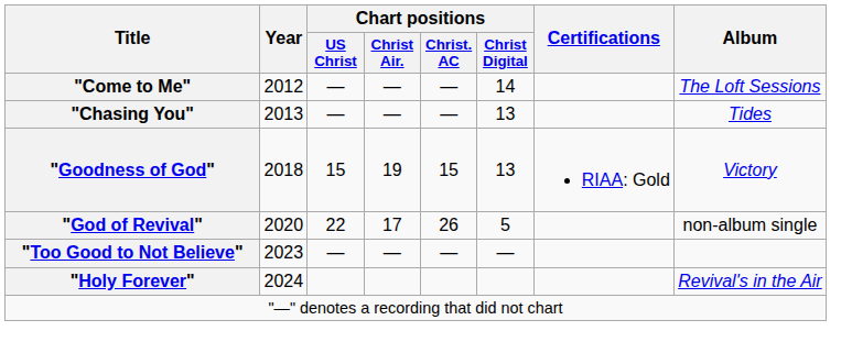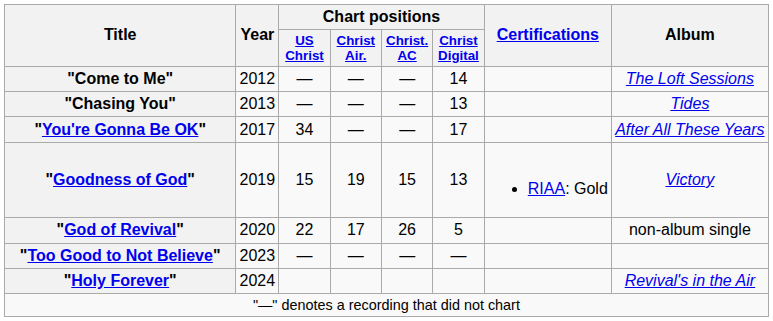 <table class="wikitable plainrowheaders" style="text-align:center;">
 <tr>
 <th rowspan="2" style="width:14em;">Title</th>
 <th rowspan="2">Year</th>
 <th colspan="4">Chart positions</th>
 <th rowspan="2"><a href='#'>Certifications</a></th>
 <th rowspan="2">Album</th>
 </tr>
 <tr style="font-size:smaller;">
 <th width="45"><a href='#'>US<br>Christ</a><br></th>
 <th width="45"><a href='#'>Christ<br>Air.</a><br></th>
 <th width="45"><a href='#'>Christ.<br>AC</a><br></th>
 <th width="45"><a href='#'>Christ<br>Digital</a><br></th>
 </tr>
 <tr>
 <th scope="row">"Come to Me"<br></th>
 <td>2012</td>
 <td>—</td>
 <td>—</td>
 <td>—</td>
 <td>14</td>
 <td></td>
 <td><em><a href='#'>The Loft Sessions</a></em></td>
 </tr>
 <tr>
 <th scope="row">"Chasing You"<br></th>
 <td>2013</td>
 <td>—</td>
 <td>—</td>
 <td>—</td>
 <td>13</td>
 <td></td>
 <td><em><a href='#'>Tides</a></em></td>
 </tr>
 <tr>
+<th scope="row">"<a href='#'>You're Gonna Be OK</a>"</th>
+<td>2017</td>
+<td>34</td>
+<td>—</td>
+<td>—</td>
+<td>17</td>
+<td></td>
+<td><em><a href='#'>After All These Years</a></em></td>
+</tr>
+<tr>
 <th scope="row">"<a href='#'>Goodness of God</a>" <br></th>
-<td>2018</td>
+<td>2019</td>
 <td>15</td>
 <td>19</td>
 <td>15</td>
 <td>13</td>
 <td><br><ul><li><a href='#'>RIAA</a>: Gold</li></ul></td>
 <td><em><a href='#'>Victory</a></em></td>
 </tr>
 <tr>
 <th scope="row">"<a href='#'>God of Revival</a>" <br></th>
 <td>2020</td>
 <td>22</td>
 <td>17</td>
 <td>26</td>
 <td>5</td>
 <td></td>
 <td>non-album single</td>
 </tr>
 <tr>
 <th scope="row">"<a href='#'>Too Good to Not Believe</a>"<br></th>
 <td>2023</td>
 <td>—</td>
 <td>—</td>
 <td>—</td>
 <td>—</td>
 <td></td>
 <td></td>
 </tr>
 <tr>
 <th scope="row">"<a href='#'>Holy Forever</a>"<br></th>
 <td>2024</td>
 <td></td>
 <td></td>
 <td></td>
 <td></td>
 <td></td>
 <td><em><a href='#'>Revival's in the Air</a></em></td>
 </tr>
 <tr>
 <td colspan="8" style="font-size:90%">"—" denotes a recording that did not chart</td>
 </tr>
 </table>
